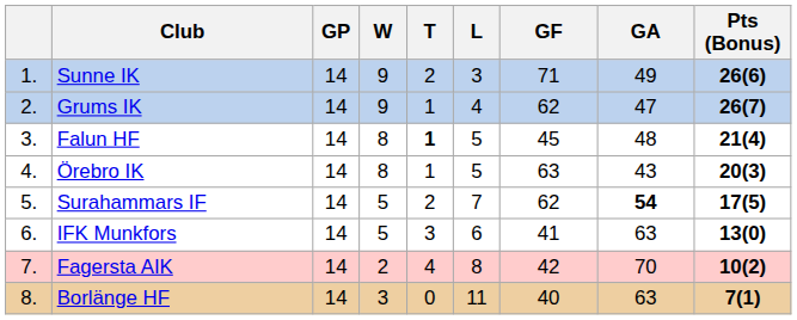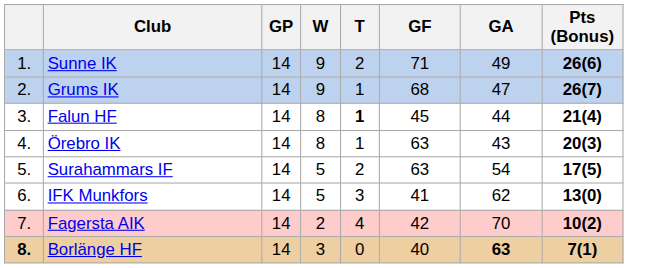 <table class="wikitable">
 <tr>
 <th width="30"></th>
 <th width="200">Club</th>
 <th width="30">GP</th>
 <th width="30">W</th>
 <th width="30">T</th>
-<th width="30">L</th>
 <th width="70">GF</th>
 <th width="70">GA</th>
 <th width="70">Pts (Bonus)</th>
 </tr>
 <tr bgcolor="#BCD2EE" align="center">
 <td>1.</td>
 <td align="left"><a href='#'>Sunne IK</a></td>
 <td>14</td>
 <td>9</td>
 <td>2</td>
-<td>3</td>
 <td>71</td>
 <td>49</td>
 <td><strong>26(6)</strong></td>
 </tr>
 <tr bgcolor="#BCD2EE" align="center">
 <td>2.</td>
 <td align="left"><a href='#'>Grums IK</a></td>
 <td>14</td>
 <td>9</td>
 <td>1</td>
-<td>4</td>
-<td>62</td>
+<td>68</td>
 <td>47</td>
 <td><strong>26(7)</strong></td>
 </tr>
 <tr bgcolor="#FFFFFF" align="center">
 <td>3.</td>
 <td align="left"><a href='#'>Falun HF</a></td>
 <td>14</td>
 <td>8</td>
 <td><strong>1</strong></td>
-<td>5</td>
 <td>45</td>
-<td>48</td>
+<td>44</td>
 <td><strong>21(4)</strong></td>
 </tr>
 <tr bgcolor="#FFFFFF" align="center">
 <td>4.</td>
 <td align="left"><a href='#'>Örebro IK</a></td>
 <td>14</td>
 <td>8</td>
 <td>1</td>
-<td>5</td>
 <td>63</td>
 <td>43</td>
 <td><strong>20(3)</strong></td>
 </tr>
 <tr bgcolor="#FFFFFF" align="center">
 <td>5.</td>
 <td align="left"><a href='#'>Surahammars IF</a></td>
 <td>14</td>
 <td>5</td>
 <td>2</td>
-<td>7</td>
-<td>62</td>
-<td><strong>54</strong></td>
+<td>63</td>
+<td>54</td>
 <td><strong>17(5)</strong></td>
 </tr>
 <tr bgcolor="#FFFFFF" align="center">
 <td>6.</td>
 <td align="left"><a href='#'>IFK Munkfors</a></td>
 <td>14</td>
 <td>5</td>
 <td>3</td>
-<td>6</td>
 <td>41</td>
-<td>63</td>
+<td>62</td>
 <td><strong>13(0)</strong></td>
 </tr>
 <tr bgcolor="#FFCCCC" align="center">
 <td>7.</td>
 <td align="left"><a href='#'>Fagersta AIK</a></td>
 <td>14</td>
 <td>2</td>
 <td>4</td>
-<td>8</td>
 <td>42</td>
 <td>70</td>
 <td><strong>10(2)</strong></td>
 </tr>
 <tr bgcolor="#EECFA1" align="center">
-<td>8.</td>
+<td><strong>8.</strong></td>
 <td align="left"><a href='#'>Borlänge HF</a></td>
 <td>14</td>
 <td>3</td>
 <td>0</td>
-<td>11</td>
 <td>40</td>
-<td>63</td>
+<td><strong>63</strong></td>
 <td><strong>7(1)</strong></td>
 </tr>
 </table>
